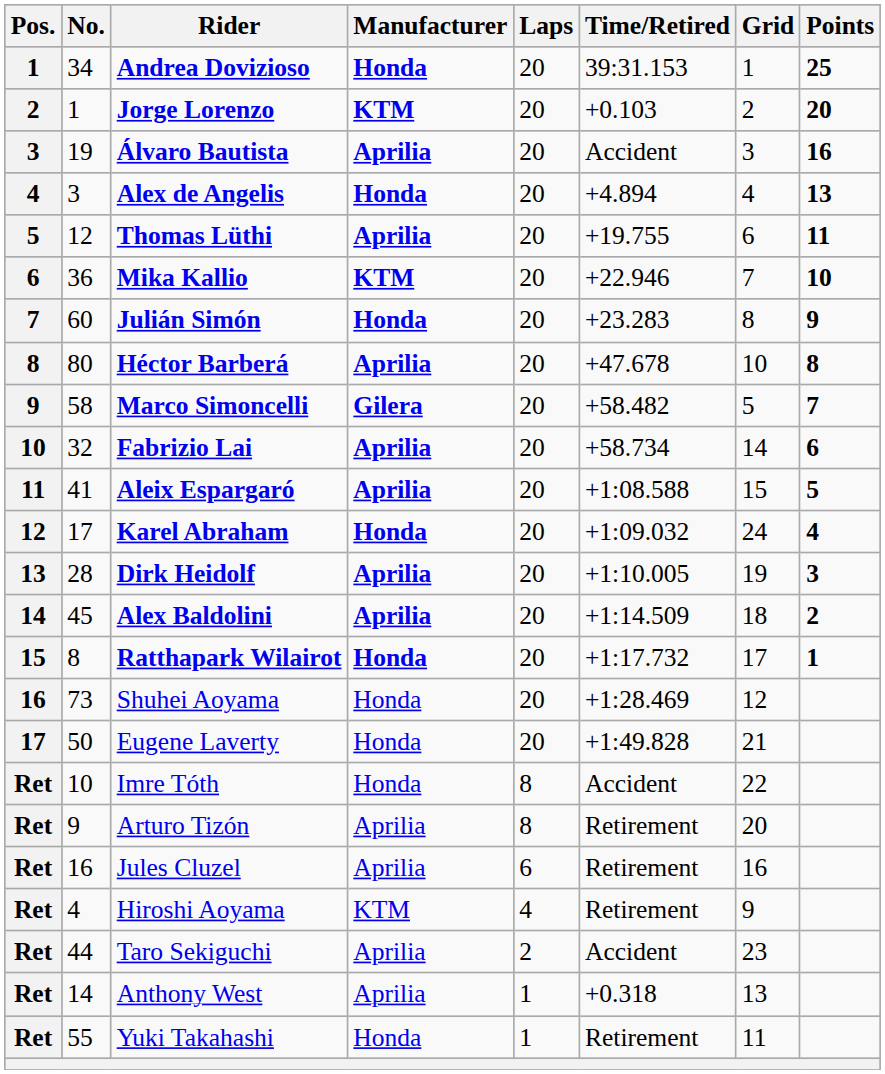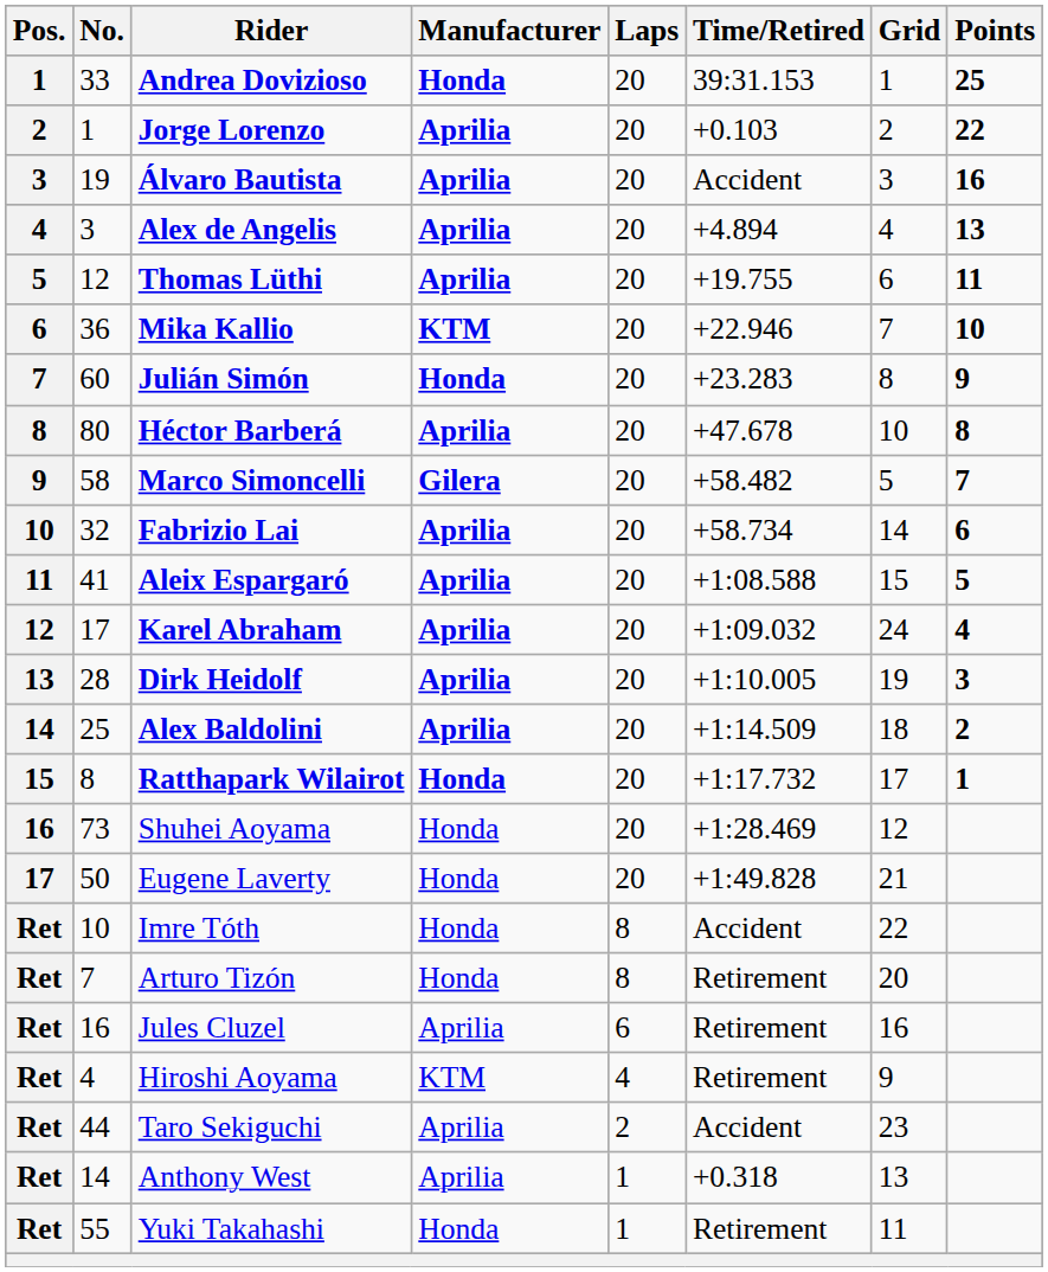 <table class="wikitable" style="font-size: 95%;">
 <tr>
 <th>Pos.</th>
 <th>No.</th>
 <th>Rider</th>
 <th>Manufacturer</th>
 <th>Laps</th>
 <th>Time/Retired</th>
 <th>Grid</th>
 <th>Points</th>
 </tr>
 <tr>
 <th>1</th>
-<td>34</td>
+<td>33</td>
 <td> <strong><a href='#'>Andrea Dovizioso</a></strong></td>
 <td><strong><a href='#'>Honda</a></strong></td>
 <td>20</td>
 <td>39:31.153</td>
 <td>1</td>
 <td><strong>25</strong></td>
 </tr>
 <tr>
 <th>2</th>
 <td>1</td>
 <td> <strong><a href='#'>Jorge Lorenzo</a></strong></td>
-<td><strong><a href='#'>KTM</a></strong></td>
+<td><strong><a href='#'>Aprilia</a></strong></td>
 <td>20</td>
 <td>+0.103</td>
 <td>2</td>
-<td><strong>20</strong></td>
+<td><strong>22</strong></td>
 </tr>
 <tr>
 <th>3</th>
 <td>19</td>
 <td> <strong><a href='#'>Álvaro Bautista</a></strong></td>
 <td><strong><a href='#'>Aprilia</a></strong></td>
 <td>20</td>
 <td>Accident</td>
 <td>3</td>
 <td><strong>16</strong></td>
 </tr>
 <tr>
 <th>4</th>
 <td>3</td>
 <td> <strong><a href='#'>Alex de Angelis</a></strong></td>
-<td><strong><a href='#'>Honda</a></strong></td>
+<td><strong><a href='#'>Aprilia</a></strong></td>
 <td>20</td>
 <td>+4.894</td>
 <td>4</td>
 <td><strong>13</strong></td>
 </tr>
 <tr>
 <th>5</th>
 <td>12</td>
 <td> <strong><a href='#'>Thomas Lüthi</a></strong></td>
 <td><strong><a href='#'>Aprilia</a></strong></td>
 <td>20</td>
 <td>+19.755</td>
 <td>6</td>
 <td><strong>11</strong></td>
 </tr>
 <tr>
 <th>6</th>
 <td>36</td>
 <td> <strong><a href='#'>Mika Kallio</a></strong></td>
 <td><strong><a href='#'>KTM</a></strong></td>
 <td>20</td>
 <td>+22.946</td>
 <td>7</td>
 <td><strong>10</strong></td>
 </tr>
 <tr>
 <th>7</th>
 <td>60</td>
 <td> <strong><a href='#'>Julián Simón</a></strong></td>
 <td><strong><a href='#'>Honda</a></strong></td>
 <td>20</td>
 <td>+23.283</td>
 <td>8</td>
 <td><strong>9</strong></td>
 </tr>
 <tr>
 <th>8</th>
 <td>80</td>
 <td> <strong><a href='#'>Héctor Barberá</a></strong></td>
 <td><strong><a href='#'>Aprilia</a></strong></td>
 <td>20</td>
 <td>+47.678</td>
 <td>10</td>
 <td><strong>8</strong></td>
 </tr>
 <tr>
 <th>9</th>
 <td>58</td>
 <td> <strong><a href='#'>Marco Simoncelli</a></strong></td>
 <td><strong><a href='#'>Gilera</a></strong></td>
 <td>20</td>
 <td>+58.482</td>
 <td>5</td>
 <td><strong>7</strong></td>
 </tr>
 <tr>
 <th>10</th>
 <td>32</td>
 <td> <strong><a href='#'>Fabrizio Lai</a></strong></td>
 <td><strong><a href='#'>Aprilia</a></strong></td>
 <td>20</td>
 <td>+58.734</td>
 <td>14</td>
 <td><strong>6</strong></td>
 </tr>
 <tr>
 <th>11</th>
 <td>41</td>
 <td> <strong><a href='#'>Aleix Espargaró</a></strong></td>
 <td><strong><a href='#'>Aprilia</a></strong></td>
 <td>20</td>
 <td>+1:08.588</td>
 <td>15</td>
 <td><strong>5</strong></td>
 </tr>
 <tr>
 <th>12</th>
 <td>17</td>
 <td> <strong><a href='#'>Karel Abraham</a></strong></td>
-<td><strong><a href='#'>Honda</a></strong></td>
+<td><strong><a href='#'>Aprilia</a></strong></td>
 <td>20</td>
 <td>+1:09.032</td>
 <td>24</td>
 <td><strong>4</strong></td>
 </tr>
 <tr>
 <th>13</th>
 <td>28</td>
 <td> <strong><a href='#'>Dirk Heidolf</a></strong></td>
 <td><strong><a href='#'>Aprilia</a></strong></td>
 <td>20</td>
 <td>+1:10.005</td>
 <td>19</td>
 <td><strong>3</strong></td>
 </tr>
 <tr>
 <th>14</th>
-<td>45</td>
+<td>25</td>
 <td> <strong><a href='#'>Alex Baldolini</a></strong></td>
 <td><strong><a href='#'>Aprilia</a></strong></td>
 <td>20</td>
 <td>+1:14.509</td>
 <td>18</td>
 <td><strong>2</strong></td>
 </tr>
 <tr>
 <th>15</th>
 <td>8</td>
 <td> <strong><a href='#'>Ratthapark Wilairot</a></strong></td>
 <td><strong><a href='#'>Honda</a></strong></td>
 <td>20</td>
 <td>+1:17.732</td>
 <td>17</td>
 <td><strong>1</strong></td>
 </tr>
 <tr>
 <th>16</th>
 <td>73</td>
 <td> <a href='#'>Shuhei Aoyama</a></td>
 <td><a href='#'>Honda</a></td>
 <td>20</td>
 <td>+1:28.469</td>
 <td>12</td>
 <td></td>
 </tr>
 <tr>
 <th>17</th>
 <td>50</td>
 <td> <a href='#'>Eugene Laverty</a></td>
 <td><a href='#'>Honda</a></td>
 <td>20</td>
 <td>+1:49.828</td>
 <td>21</td>
 <td></td>
 </tr>
 <tr>
 <th>Ret</th>
 <td>10</td>
 <td> <a href='#'>Imre Tóth</a></td>
 <td><a href='#'>Honda</a></td>
 <td>8</td>
 <td>Accident</td>
 <td>22</td>
 <td></td>
 </tr>
 <tr>
 <th>Ret</th>
-<td>9</td>
+<td>7</td>
 <td> <a href='#'>Arturo Tizón</a></td>
-<td><a href='#'>Aprilia</a></td>
+<td><a href='#'>Honda</a></td>
 <td>8</td>
 <td>Retirement</td>
 <td>20</td>
 <td></td>
 </tr>
 <tr>
 <th>Ret</th>
 <td>16</td>
 <td> <a href='#'>Jules Cluzel</a></td>
 <td><a href='#'>Aprilia</a></td>
 <td>6</td>
 <td>Retirement</td>
 <td>16</td>
 <td></td>
 </tr>
 <tr>
 <th>Ret</th>
 <td>4</td>
 <td> <a href='#'>Hiroshi Aoyama</a></td>
 <td><a href='#'>KTM</a></td>
 <td>4</td>
 <td>Retirement</td>
 <td>9</td>
 <td></td>
 </tr>
 <tr>
 <th>Ret</th>
 <td>44</td>
 <td> <a href='#'>Taro Sekiguchi</a></td>
 <td><a href='#'>Aprilia</a></td>
 <td>2</td>
 <td>Accident</td>
 <td>23</td>
 <td></td>
 </tr>
 <tr>
 <th>Ret</th>
 <td>14</td>
 <td> <a href='#'>Anthony West</a></td>
 <td><a href='#'>Aprilia</a></td>
 <td>1</td>
 <td>+0.318</td>
 <td>13</td>
 <td></td>
 </tr>
 <tr>
 <th>Ret</th>
 <td>55</td>
 <td> <a href='#'>Yuki Takahashi</a></td>
 <td><a href='#'>Honda</a></td>
 <td>1</td>
 <td>Retirement</td>
 <td>11</td>
 <td></td>
 </tr>
 <tr>
 <th colspan=8></th>
 </tr>
 </table>
